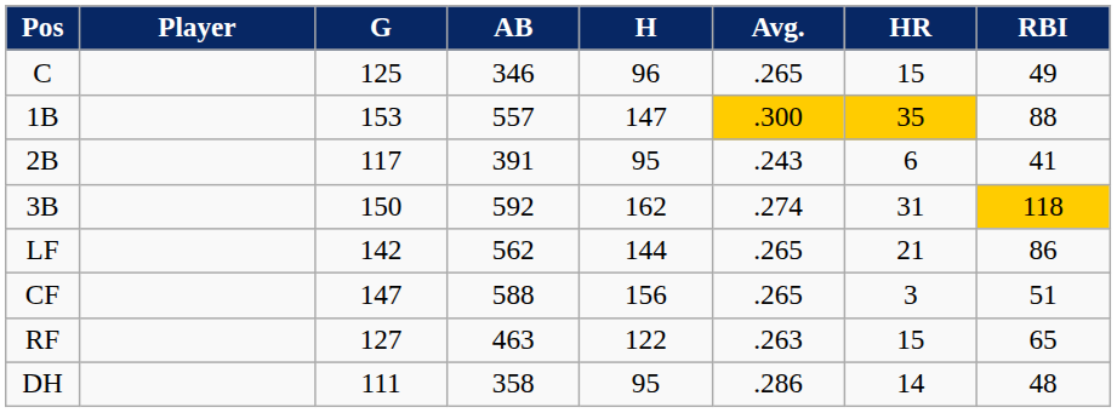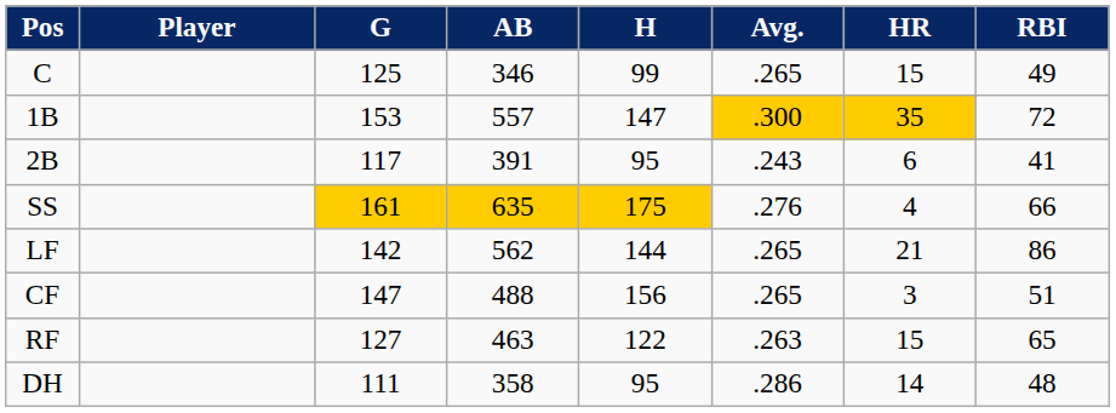 <table class="wikitable sortable">
 <tr>
 <th style="background:#072764;color:white;" width="5%">Pos</th>
 <th style="background:#072764;color:white;" width="16%">Player</th>
 <th style="background:#072764;color:white;" width="9%">G</th>
 <th style="background:#072764;color:white;" width="9%">AB</th>
 <th style="background:#072764;color:white;" width="9%">H</th>
 <th style="background:#072764;color:white;" width="9%">Avg.</th>
 <th style="background:#072764;color:white;" width="9%">HR</th>
 <th style="background:#072764;color:white;" width="9%">RBI</th>
 </tr>
 <tr align="center">
 <td>C</td>
 <td></td>
 <td>125</td>
 <td>346</td>
-<td>96</td>
+<td>99</td>
 <td>.265</td>
 <td>15</td>
 <td>49</td>
 </tr>
 <tr align="center">
 <td>1B</td>
 <td></td>
 <td>153</td>
 <td>557</td>
 <td>147</td>
 <td bgcolor="#FFCC00">.300</td>
 <td bgcolor="#FFCC00">35</td>
-<td>88</td>
+<td>72</td>
 </tr>
 <tr align="center">
 <td>2B</td>
 <td></td>
 <td>117</td>
 <td>391</td>
 <td>95</td>
 <td>.243</td>
 <td>6</td>
 <td>41</td>
 </tr>
 <tr align="center">
-<td>3B</td>
+<td>SS</td>
 <td></td>
-<td>150</td>
-<td>592</td>
-<td>162</td>
-<td>.274</td>
-<td>31</td>
-<td bgcolor="#FFCC00">118</td>
+<td bgcolor="#FFCC00">161</td>
+<td bgcolor="#FFCC00">635</td>
+<td bgcolor="#FFCC00">175</td>
+<td>.276</td>
+<td>4</td>
+<td>66</td>
 </tr>
 <tr align="center">
 <td>LF</td>
 <td></td>
 <td>142</td>
 <td>562</td>
 <td>144</td>
 <td>.265</td>
 <td>21</td>
 <td>86</td>
 </tr>
 <tr align="center">
 <td>CF</td>
 <td></td>
 <td>147</td>
-<td>588</td>
+<td>488</td>
 <td>156</td>
 <td>.265</td>
 <td>3</td>
 <td>51</td>
 </tr>
 <tr align="center">
 <td>RF</td>
 <td></td>
 <td>127</td>
 <td>463</td>
 <td>122</td>
 <td>.263</td>
 <td>15</td>
 <td>65</td>
 </tr>
 <tr align="center">
 <td>DH</td>
 <td></td>
 <td>111</td>
 <td>358</td>
 <td>95</td>
 <td>.286</td>
 <td>14</td>
 <td>48</td>
 </tr>
 </table>
